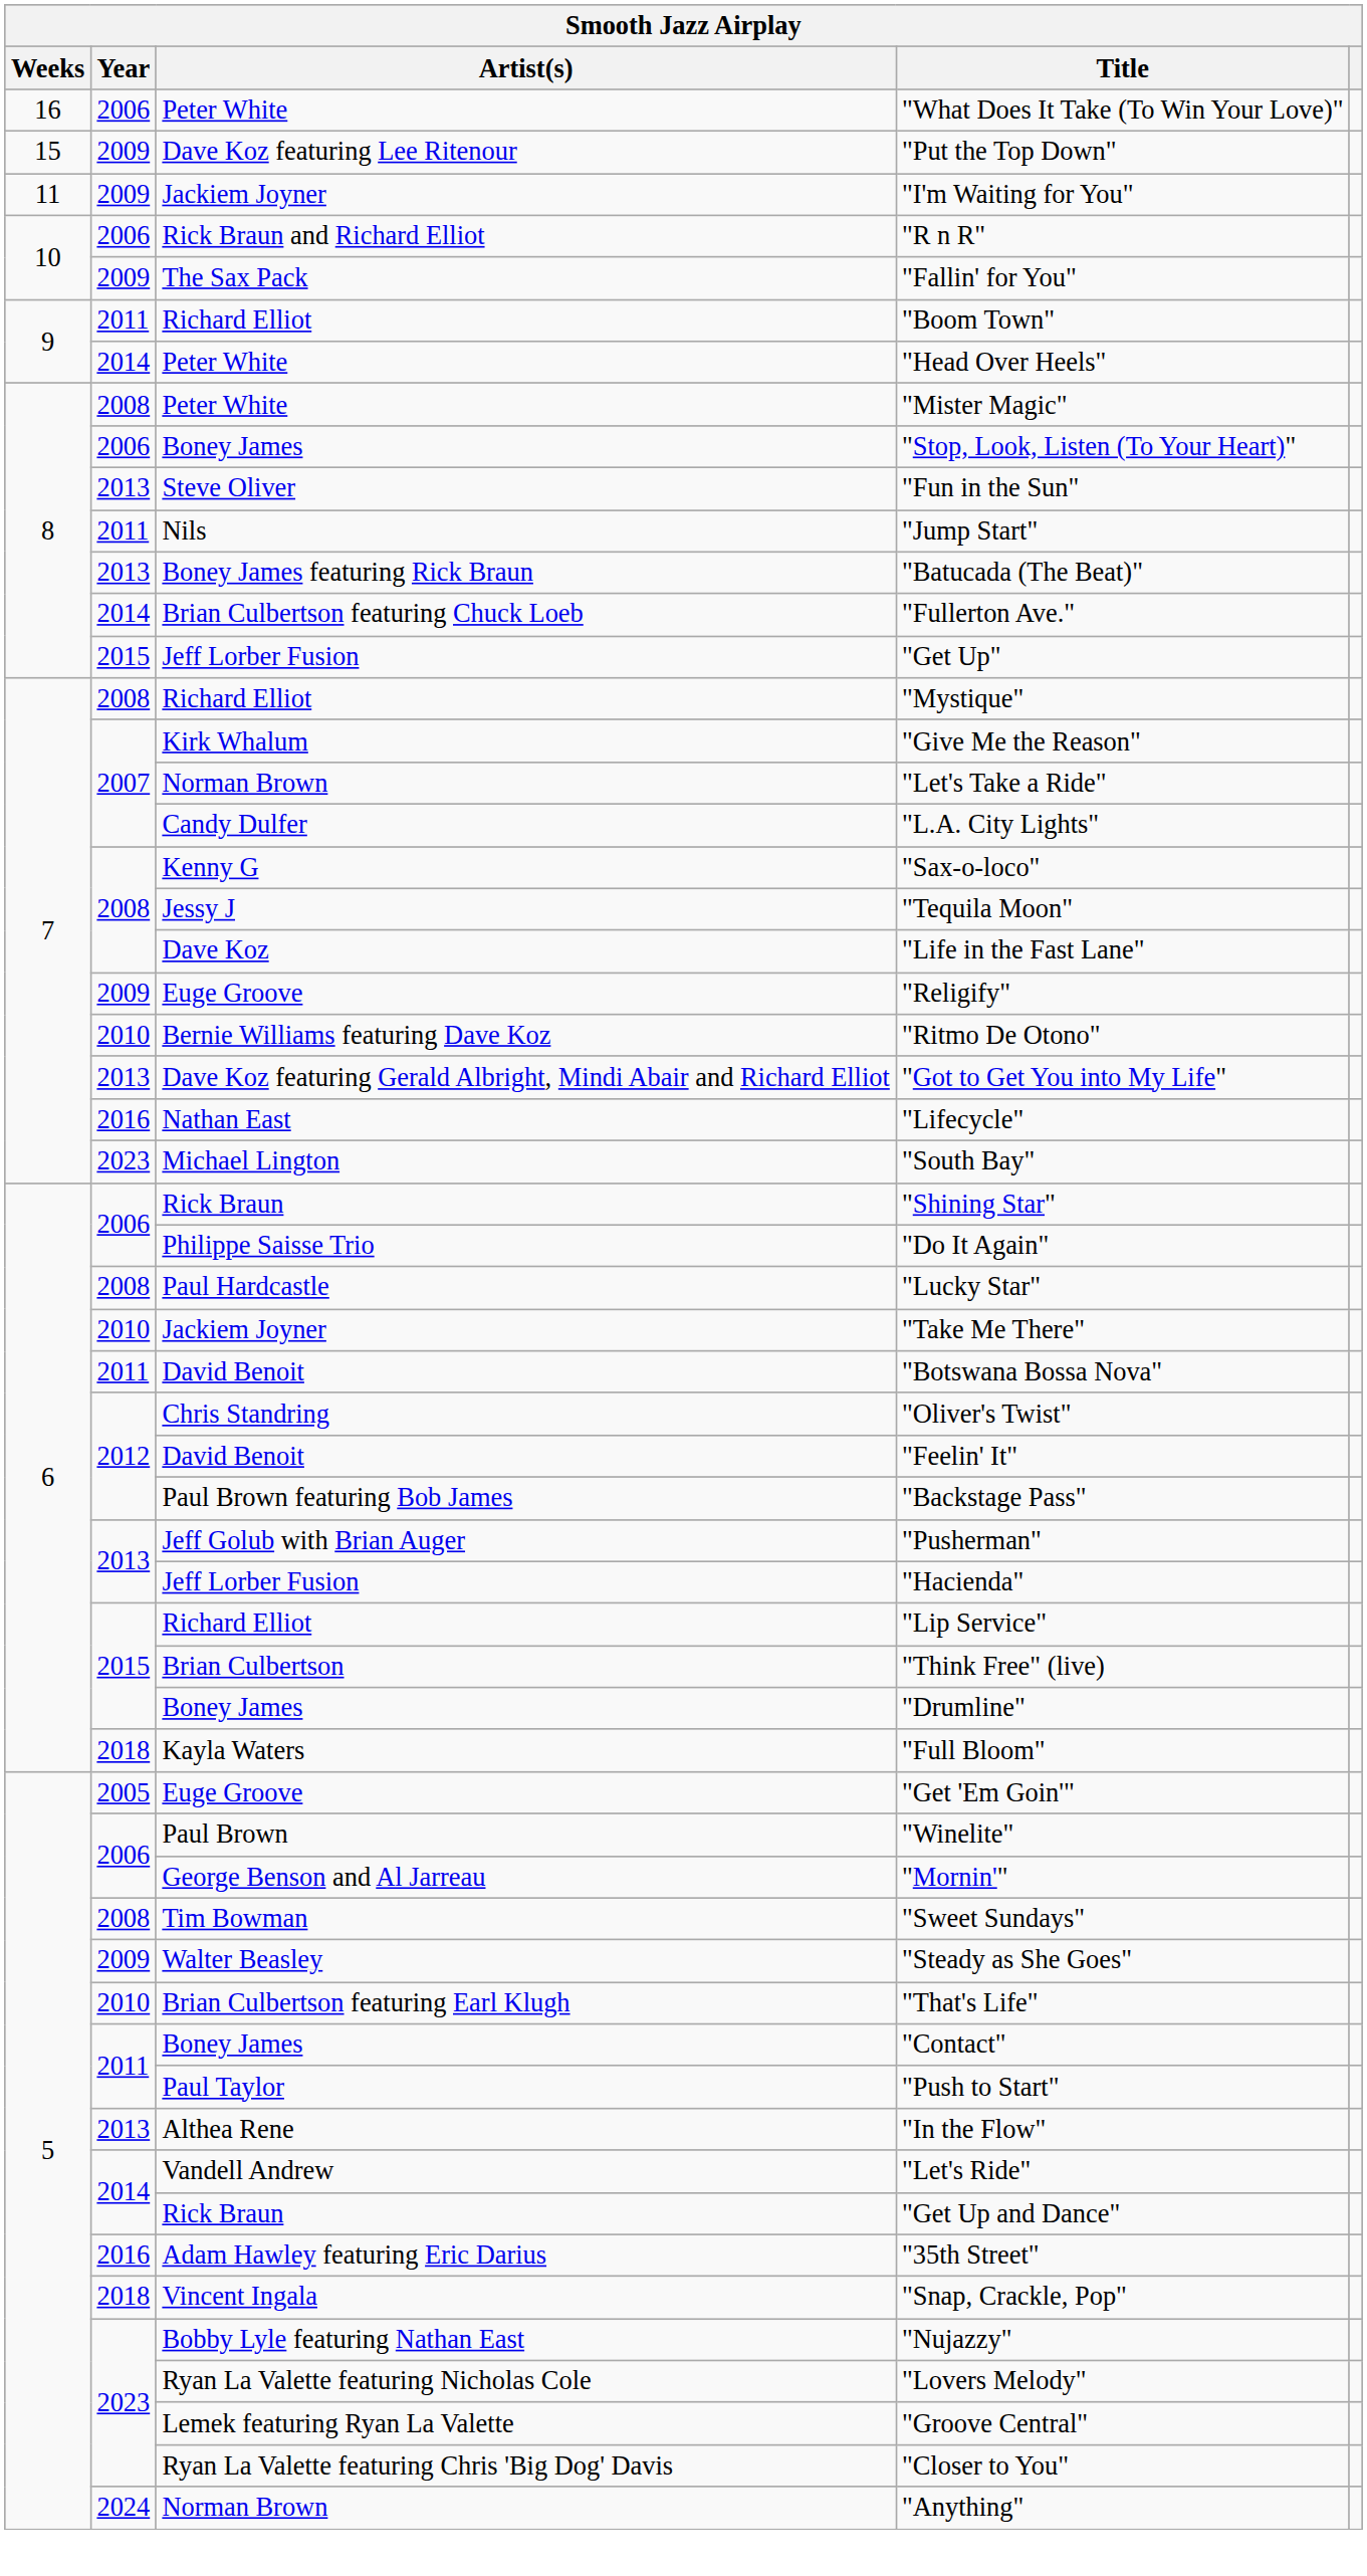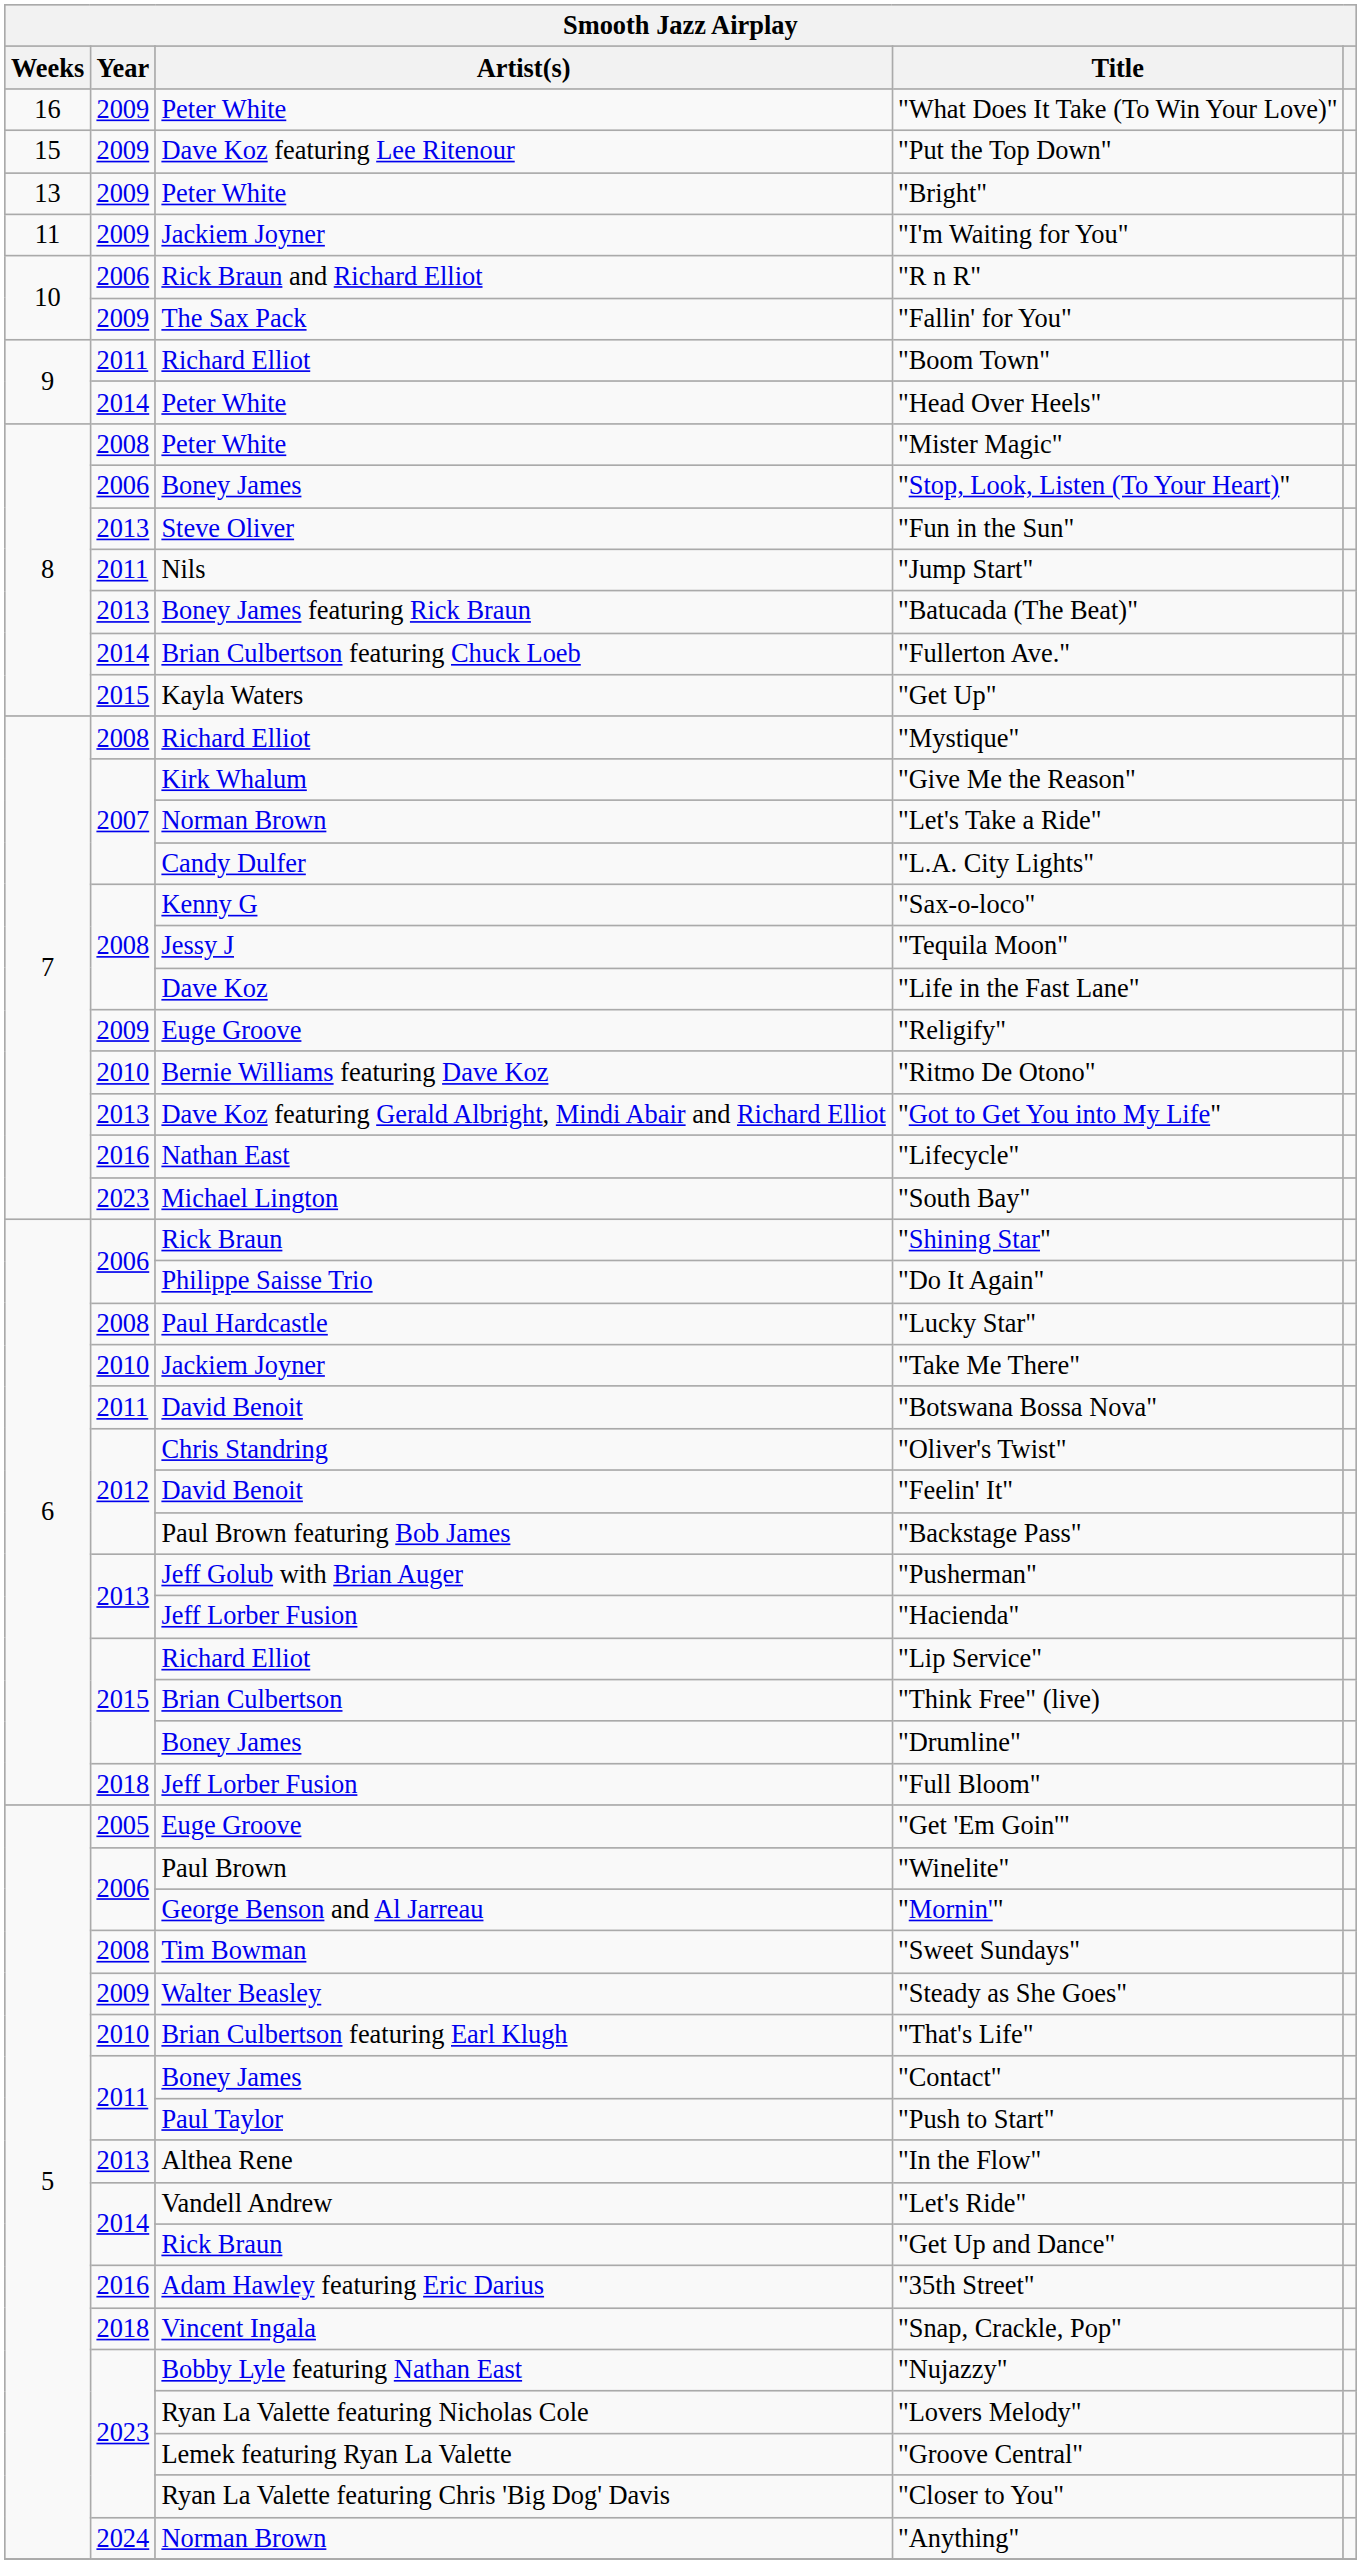 <table class="wikitable">
 <tr>
 <th colspan="5">Smooth Jazz Airplay</th>
 </tr>
 <tr>
 <th>Weeks</th>
 <th>Year</th>
 <th>Artist(s)</th>
 <th>Title</th>
 <th></th>
 </tr>
 <tr>
 <td rowspan="1" style="text-align:center;">16</td>
-<td rowspan="1"><a href='#'>2006</a></td>
+<td rowspan="1"><a href='#'>2009</a></td>
 <td><a href='#'>Peter White</a></td>
 <td>"What Does It Take (To Win Your Love)"</td>
 <td align="center"></td>
 </tr>
 <tr>
 <td rowspan="1" style="text-align:center;">15</td>
 <td rowspan="1"><a href='#'>2009</a></td>
 <td><a href='#'>Dave Koz</a> featuring <a href='#'>Lee Ritenour</a></td>
 <td>"Put the Top Down"</td>
+<td align="center"></td>
+</tr>
+<tr>
+<td rowspan="1" style="text-align:center;">13</td>
+<td rowspan="1"><a href='#'>2009</a></td>
+<td><a href='#'>Peter White</a></td>
+<td>"Bright"</td>
 <td align="center"></td>
 </tr>
 <tr>
 <td rowspan="1" style="text-align:center;">11</td>
 <td rowspan="1"><a href='#'>2009</a></td>
 <td><a href='#'>Jackiem Joyner</a></td>
 <td>"I'm Waiting for You"</td>
 <td align="center"></td>
 </tr>
 <tr>
 <td rowspan="2" style="text-align:center;">10</td>
 <td rowspan="1"><a href='#'>2006</a></td>
 <td><a href='#'>Rick Braun</a> and <a href='#'>Richard Elliot</a></td>
 <td>"R n R"</td>
 <td align="center"></td>
 </tr>
 <tr>
 <td rowspan="1"><a href='#'>2009</a></td>
 <td><a href='#'>The Sax Pack</a></td>
 <td>"Fallin' for You"</td>
 <td align="center"></td>
 </tr>
 <tr>
 <td rowspan="2" style="text-align:center;">9</td>
 <td rowspan="1"><a href='#'>2011</a></td>
 <td><a href='#'>Richard Elliot</a></td>
 <td>"Boom Town"</td>
 <td align="center"></td>
 </tr>
 <tr>
 <td rowspan="1"><a href='#'>2014</a></td>
 <td><a href='#'>Peter White</a></td>
 <td>"Head Over Heels"</td>
 <td align="center"></td>
 </tr>
 <tr>
 <td rowspan="7" style="text-align:center;">8</td>
 <td rowspan="1"><a href='#'>2008</a></td>
 <td><a href='#'>Peter White</a></td>
 <td>"Mister Magic"</td>
 <td align="center"></td>
 </tr>
 <tr>
 <td rowspan="1"><a href='#'>2006</a></td>
 <td><a href='#'>Boney James</a></td>
 <td>"<a href='#'>Stop, Look, Listen (To Your Heart)</a>"</td>
 <td align="center"></td>
 </tr>
 <tr>
 <td rowspan="1"><a href='#'>2013</a></td>
 <td><a href='#'>Steve Oliver</a></td>
 <td>"Fun in the Sun"</td>
 <td align="center"></td>
 </tr>
 <tr>
 <td rowspan="1"><a href='#'>2011</a></td>
 <td>Nils</td>
 <td>"Jump Start"</td>
 <td align="center"></td>
 </tr>
 <tr>
 <td rowspan="1"><a href='#'>2013</a></td>
 <td><a href='#'>Boney James</a> featuring <a href='#'>Rick Braun</a></td>
 <td>"Batucada (The Beat)"</td>
 <td align="center"></td>
 </tr>
 <tr>
 <td rowspan="1"><a href='#'>2014</a></td>
 <td><a href='#'>Brian Culbertson</a> featuring <a href='#'>Chuck Loeb</a></td>
 <td>"Fullerton Ave."</td>
 <td align="center"></td>
 </tr>
 <tr>
 <td rowspan="1"><a href='#'>2015</a></td>
-<td><a href='#'>Jeff Lorber Fusion</a></td>
+<td>Kayla Waters</td>
 <td>"Get Up"</td>
 <td align="center"></td>
 </tr>
 <tr>
 <td rowspan="12" style="text-align:center;">7</td>
 <td rowspan="1"><a href='#'>2008</a></td>
 <td><a href='#'>Richard Elliot</a></td>
 <td>"Mystique"</td>
 <td align="center"></td>
 </tr>
 <tr>
 <td rowspan="3"><a href='#'>2007</a></td>
 <td><a href='#'>Kirk Whalum</a></td>
 <td>"Give Me the Reason"</td>
 <td align="center"></td>
 </tr>
 <tr>
 <td><a href='#'>Norman Brown</a></td>
 <td>"Let's Take a Ride"</td>
 <td align="center"></td>
 </tr>
 <tr>
 <td><a href='#'>Candy Dulfer</a></td>
 <td>"L.A. City Lights"</td>
 <td align="center"></td>
 </tr>
 <tr>
 <td rowspan="3"><a href='#'>2008</a></td>
 <td><a href='#'>Kenny G</a></td>
 <td>"Sax-o-loco"</td>
 <td align="center"></td>
 </tr>
 <tr>
 <td><a href='#'>Jessy J</a></td>
 <td>"Tequila Moon"</td>
 <td align="center"></td>
 </tr>
 <tr>
 <td><a href='#'>Dave Koz</a></td>
 <td>"Life in the Fast Lane"</td>
 <td align="center"></td>
 </tr>
 <tr>
 <td rowspan="1"><a href='#'>2009</a></td>
 <td><a href='#'>Euge Groove</a></td>
 <td>"Religify"</td>
 <td align="center"></td>
 </tr>
 <tr>
 <td rowspan="1"><a href='#'>2010</a></td>
 <td><a href='#'>Bernie Williams</a> featuring <a href='#'>Dave Koz</a></td>
 <td>"Ritmo De Otono"</td>
 <td align="center"></td>
 </tr>
 <tr>
 <td rowspan="1"><a href='#'>2013</a></td>
 <td><a href='#'>Dave Koz</a> featuring <a href='#'>Gerald Albright</a>, <a href='#'>Mindi Abair</a> and <a href='#'>Richard Elliot</a></td>
 <td>"<a href='#'>Got to Get You into My Life</a>"</td>
 <td align="center"></td>
 </tr>
 <tr>
 <td rowspan="1"><a href='#'>2016</a></td>
 <td><a href='#'>Nathan East</a></td>
 <td>"Lifecycle"</td>
 <td align="center"></td>
 </tr>
 <tr>
 <td rowspan="1"><a href='#'>2023</a></td>
 <td><a href='#'>Michael Lington</a></td>
 <td>"South Bay"</td>
 <td align="center"></td>
 </tr>
 <tr>
 <td rowspan="14" style="text-align:center;">6</td>
 <td rowspan="2"><a href='#'>2006</a></td>
 <td><a href='#'>Rick Braun</a></td>
 <td>"<a href='#'>Shining Star</a>"</td>
 <td align="center"></td>
 </tr>
 <tr>
 <td><a href='#'>Philippe Saisse Trio</a></td>
 <td>"Do It Again"</td>
 <td align="center"></td>
 </tr>
 <tr>
 <td rowspan="1"><a href='#'>2008</a></td>
 <td><a href='#'>Paul Hardcastle</a></td>
 <td>"Lucky Star"</td>
 <td align="center"></td>
 </tr>
 <tr>
 <td rowspan="1"><a href='#'>2010</a></td>
 <td><a href='#'>Jackiem Joyner</a></td>
 <td>"Take Me There"</td>
 <td align="center"></td>
 </tr>
 <tr>
 <td rowspan="1"><a href='#'>2011</a></td>
 <td><a href='#'>David Benoit</a></td>
 <td>"Botswana Bossa Nova"</td>
 <td align="center"></td>
 </tr>
 <tr>
 <td rowspan="3"><a href='#'>2012</a></td>
 <td><a href='#'>Chris Standring</a></td>
 <td>"Oliver's Twist"</td>
 <td align="center"></td>
 </tr>
 <tr>
 <td><a href='#'>David Benoit</a></td>
 <td>"Feelin' It"</td>
 <td align="center"></td>
 </tr>
 <tr>
 <td>Paul Brown featuring <a href='#'>Bob James</a></td>
 <td>"Backstage Pass"</td>
 <td align="center"></td>
 </tr>
 <tr>
 <td rowspan="2"><a href='#'>2013</a></td>
 <td><a href='#'>Jeff Golub</a> with <a href='#'>Brian Auger</a></td>
 <td>"Pusherman"</td>
 <td align="center"></td>
 </tr>
 <tr>
 <td><a href='#'>Jeff Lorber Fusion</a></td>
 <td>"Hacienda"</td>
 <td align="center"></td>
 </tr>
 <tr>
 <td rowspan="3"><a href='#'>2015</a></td>
 <td><a href='#'>Richard Elliot</a></td>
 <td>"Lip Service"</td>
 <td align="center"></td>
 </tr>
 <tr>
 <td><a href='#'>Brian Culbertson</a></td>
 <td>"Think Free" (live)</td>
 <td align="center"></td>
 </tr>
 <tr>
 <td><a href='#'>Boney James</a></td>
 <td>"Drumline"</td>
 <td align="center"></td>
 </tr>
 <tr>
 <td rowspan="1"><a href='#'>2018</a></td>
-<td>Kayla Waters</td>
+<td><a href='#'>Jeff Lorber Fusion</a></td>
 <td>"Full Bloom"</td>
 <td align="center"></td>
 </tr>
 <tr>
 <td rowspan="18" style="text-align:center;">5</td>
 <td rowspan="1"><a href='#'>2005</a></td>
 <td><a href='#'>Euge Groove</a></td>
 <td>"Get 'Em Goin'"</td>
 <td align="center"></td>
 </tr>
 <tr>
 <td rowspan="2"><a href='#'>2006</a></td>
 <td>Paul Brown</td>
 <td>"Winelite"</td>
 <td align="center"></td>
 </tr>
 <tr>
 <td><a href='#'>George Benson</a> and <a href='#'>Al Jarreau</a></td>
 <td>"<a href='#'>Mornin'</a>"</td>
 <td align="center"></td>
 </tr>
 <tr>
 <td rowspan="1"><a href='#'>2008</a></td>
 <td><a href='#'>Tim Bowman</a></td>
 <td>"Sweet Sundays"</td>
 <td align="center"></td>
 </tr>
 <tr>
 <td rowspan="1"><a href='#'>2009</a></td>
 <td><a href='#'>Walter Beasley</a></td>
 <td>"Steady as She Goes"</td>
 <td align="center"></td>
 </tr>
 <tr>
 <td rowspan="1"><a href='#'>2010</a></td>
 <td><a href='#'>Brian Culbertson</a> featuring <a href='#'>Earl Klugh</a></td>
 <td>"That's Life"</td>
 <td align="center"></td>
 </tr>
 <tr>
 <td rowspan="2"><a href='#'>2011</a></td>
 <td><a href='#'>Boney James</a></td>
 <td>"Contact"</td>
 <td align="center"></td>
 </tr>
 <tr>
 <td><a href='#'>Paul Taylor</a></td>
 <td>"Push to Start"</td>
 <td align="center"></td>
 </tr>
 <tr>
 <td rowspan="1"><a href='#'>2013</a></td>
 <td>Althea Rene</td>
 <td>"In the Flow"</td>
 <td align="center"></td>
 </tr>
 <tr>
 <td rowspan="2"><a href='#'>2014</a></td>
 <td>Vandell Andrew</td>
 <td>"Let's Ride"</td>
 <td align="center"></td>
 </tr>
 <tr>
 <td><a href='#'>Rick Braun</a></td>
 <td>"Get Up and Dance"</td>
 <td align="center"></td>
 </tr>
 <tr>
 <td rowspan="1"><a href='#'>2016</a></td>
 <td><a href='#'>Adam Hawley</a> featuring <a href='#'>Eric Darius</a></td>
 <td>"35th Street"</td>
 <td align="center"></td>
 </tr>
 <tr>
 <td rowspan="1"><a href='#'>2018</a></td>
 <td><a href='#'>Vincent Ingala</a></td>
 <td>"Snap, Crackle, Pop"</td>
 <td align="center"></td>
 </tr>
 <tr>
 <td rowspan="4"><a href='#'>2023</a></td>
 <td><a href='#'>Bobby Lyle</a> featuring <a href='#'>Nathan East</a></td>
 <td>"Nujazzy"</td>
 <td align="center"></td>
 </tr>
 <tr>
 <td>Ryan La Valette featuring Nicholas Cole</td>
 <td>"Lovers Melody"</td>
 <td align="center"></td>
 </tr>
 <tr>
 <td>Lemek featuring Ryan La Valette</td>
 <td>"Groove Central"</td>
 <td align="center"></td>
 </tr>
 <tr>
 <td>Ryan La Valette featuring Chris 'Big Dog' Davis</td>
 <td>"Closer to You"</td>
 <td align="center"></td>
 </tr>
 <tr>
 <td rowspan="1"><a href='#'>2024</a></td>
 <td><a href='#'>Norman Brown</a></td>
 <td>"Anything"</td>
 <td align="center"></td>
 </tr>
 <tr>
 </tr>
 </table>
